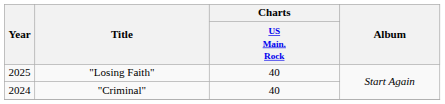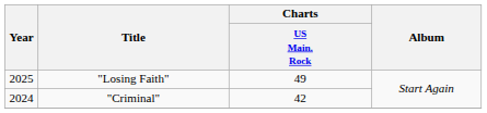 <table class="wikitable" style="text-align:center; width:50%">
 <tr bgcolor="#cccccc">
 <th style="width:7%" rowspan="2">Year</th>
 <th style="width:40%" rowspan="2">Title</th>
 <th style="width:30%" colspan="1">Charts</th>
 <th style="width:40%" rowspan="2">Album</th>
 </tr>
 <tr>
 <th style="width:10%"><small><a href='#'>US<br>Main.<br>Rock</a><br></small></th>
 </tr>
 <tr>
 <td>2025</td>
 <td>"Losing Faith"</td>
-<td>40</td>
+<td>49</td>
 <td rowspan="2"><em>Start Again</em></td>
 </tr>
 <tr>
 <td>2024</td>
 <td>"Criminal"</td>
-<td>40</td>
+<td>42</td>
 </tr>
 <tr>
 </tr>
 </table>
